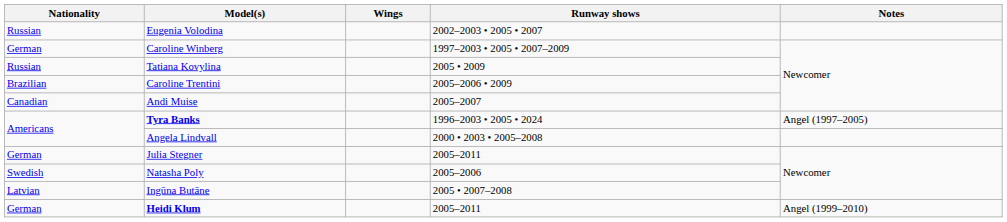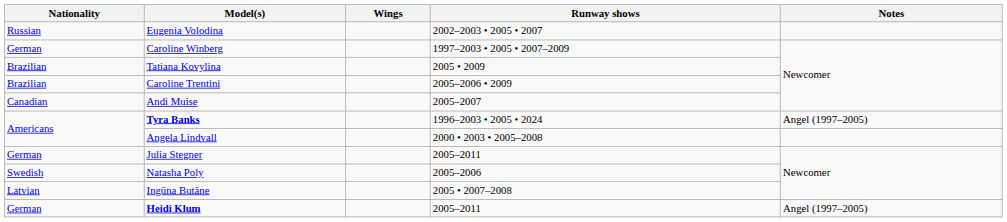 <table class="wikitable" style="font-size:85%; width:100%;">
 <tr>
 <th>Nationality</th>
 <th>Model(s)</th>
 <th>Wings</th>
 <th>Runway shows</th>
 <th>Notes</th>
 </tr>
 <tr>
 <td> <a href='#'>Russian</a></td>
 <td><a href='#'>Eugenia Volodina</a></td>
 <td></td>
 <td>2002–2003 • 2005 • 2007</td>
 <td></td>
 </tr>
 <tr>
 <td> <a href='#'>German</a></td>
 <td><a href='#'>Caroline Winberg</a></td>
 <td></td>
 <td>1997–2003 • 2005 • 2007–2009</td>
 <td rowspan="4">Newcomer</td>
 </tr>
 <tr>
-<td> <a href='#'>Russian</a></td>
+<td> <a href='#'>Brazilian</a></td>
 <td><a href='#'>Tatiana Kovylina</a></td>
 <td></td>
 <td>2005 • 2009</td>
 </tr>
 <tr>
 <td> <a href='#'>Brazilian</a></td>
 <td><a href='#'>Caroline Trentini</a></td>
 <td align="center"></td>
 <td>2005–2006 • 2009</td>
 </tr>
 <tr>
 <td> <a href='#'>Canadian</a></td>
 <td><a href='#'>Andi Muise</a></td>
 <td></td>
 <td>2005–2007</td>
 </tr>
 <tr>
 <td rowspan="2"> <a href='#'>Americans</a></td>
 <td><strong><a href='#'>Tyra Banks</a></strong></td>
 <td></td>
 <td>1996–2003 • 2005 • 2024</td>
 <td> Angel (1997–2005)</td>
 </tr>
 <tr>
 <td><a href='#'>Angela Lindvall</a></td>
 <td></td>
 <td>2000 • 2003 • 2005–2008</td>
 <td></td>
 </tr>
 <tr>
 <td> <a href='#'>German</a></td>
 <td><a href='#'>Julia Stegner</a></td>
 <td></td>
 <td>2005–2011</td>
 <td rowspan="3">Newcomer</td>
 </tr>
 <tr>
 <td> <a href='#'>Swedish</a></td>
 <td><a href='#'>Natasha Poly</a></td>
 <td align="center"></td>
 <td>2005–2006</td>
 </tr>
 <tr>
 <td> <a href='#'>Latvian</a></td>
 <td><a href='#'>Ingūna Butāne</a></td>
 <td></td>
 <td>2005 • 2007–2008</td>
 </tr>
 <tr>
 <td> <a href='#'>German</a></td>
 <td><strong><a href='#'>Heidi Klum</a></strong></td>
 <td></td>
 <td>2005–2011</td>
-<td> Angel (1999–2010)</td>
+<td> Angel (1997–2005)</td>
 </tr>
 </table>
